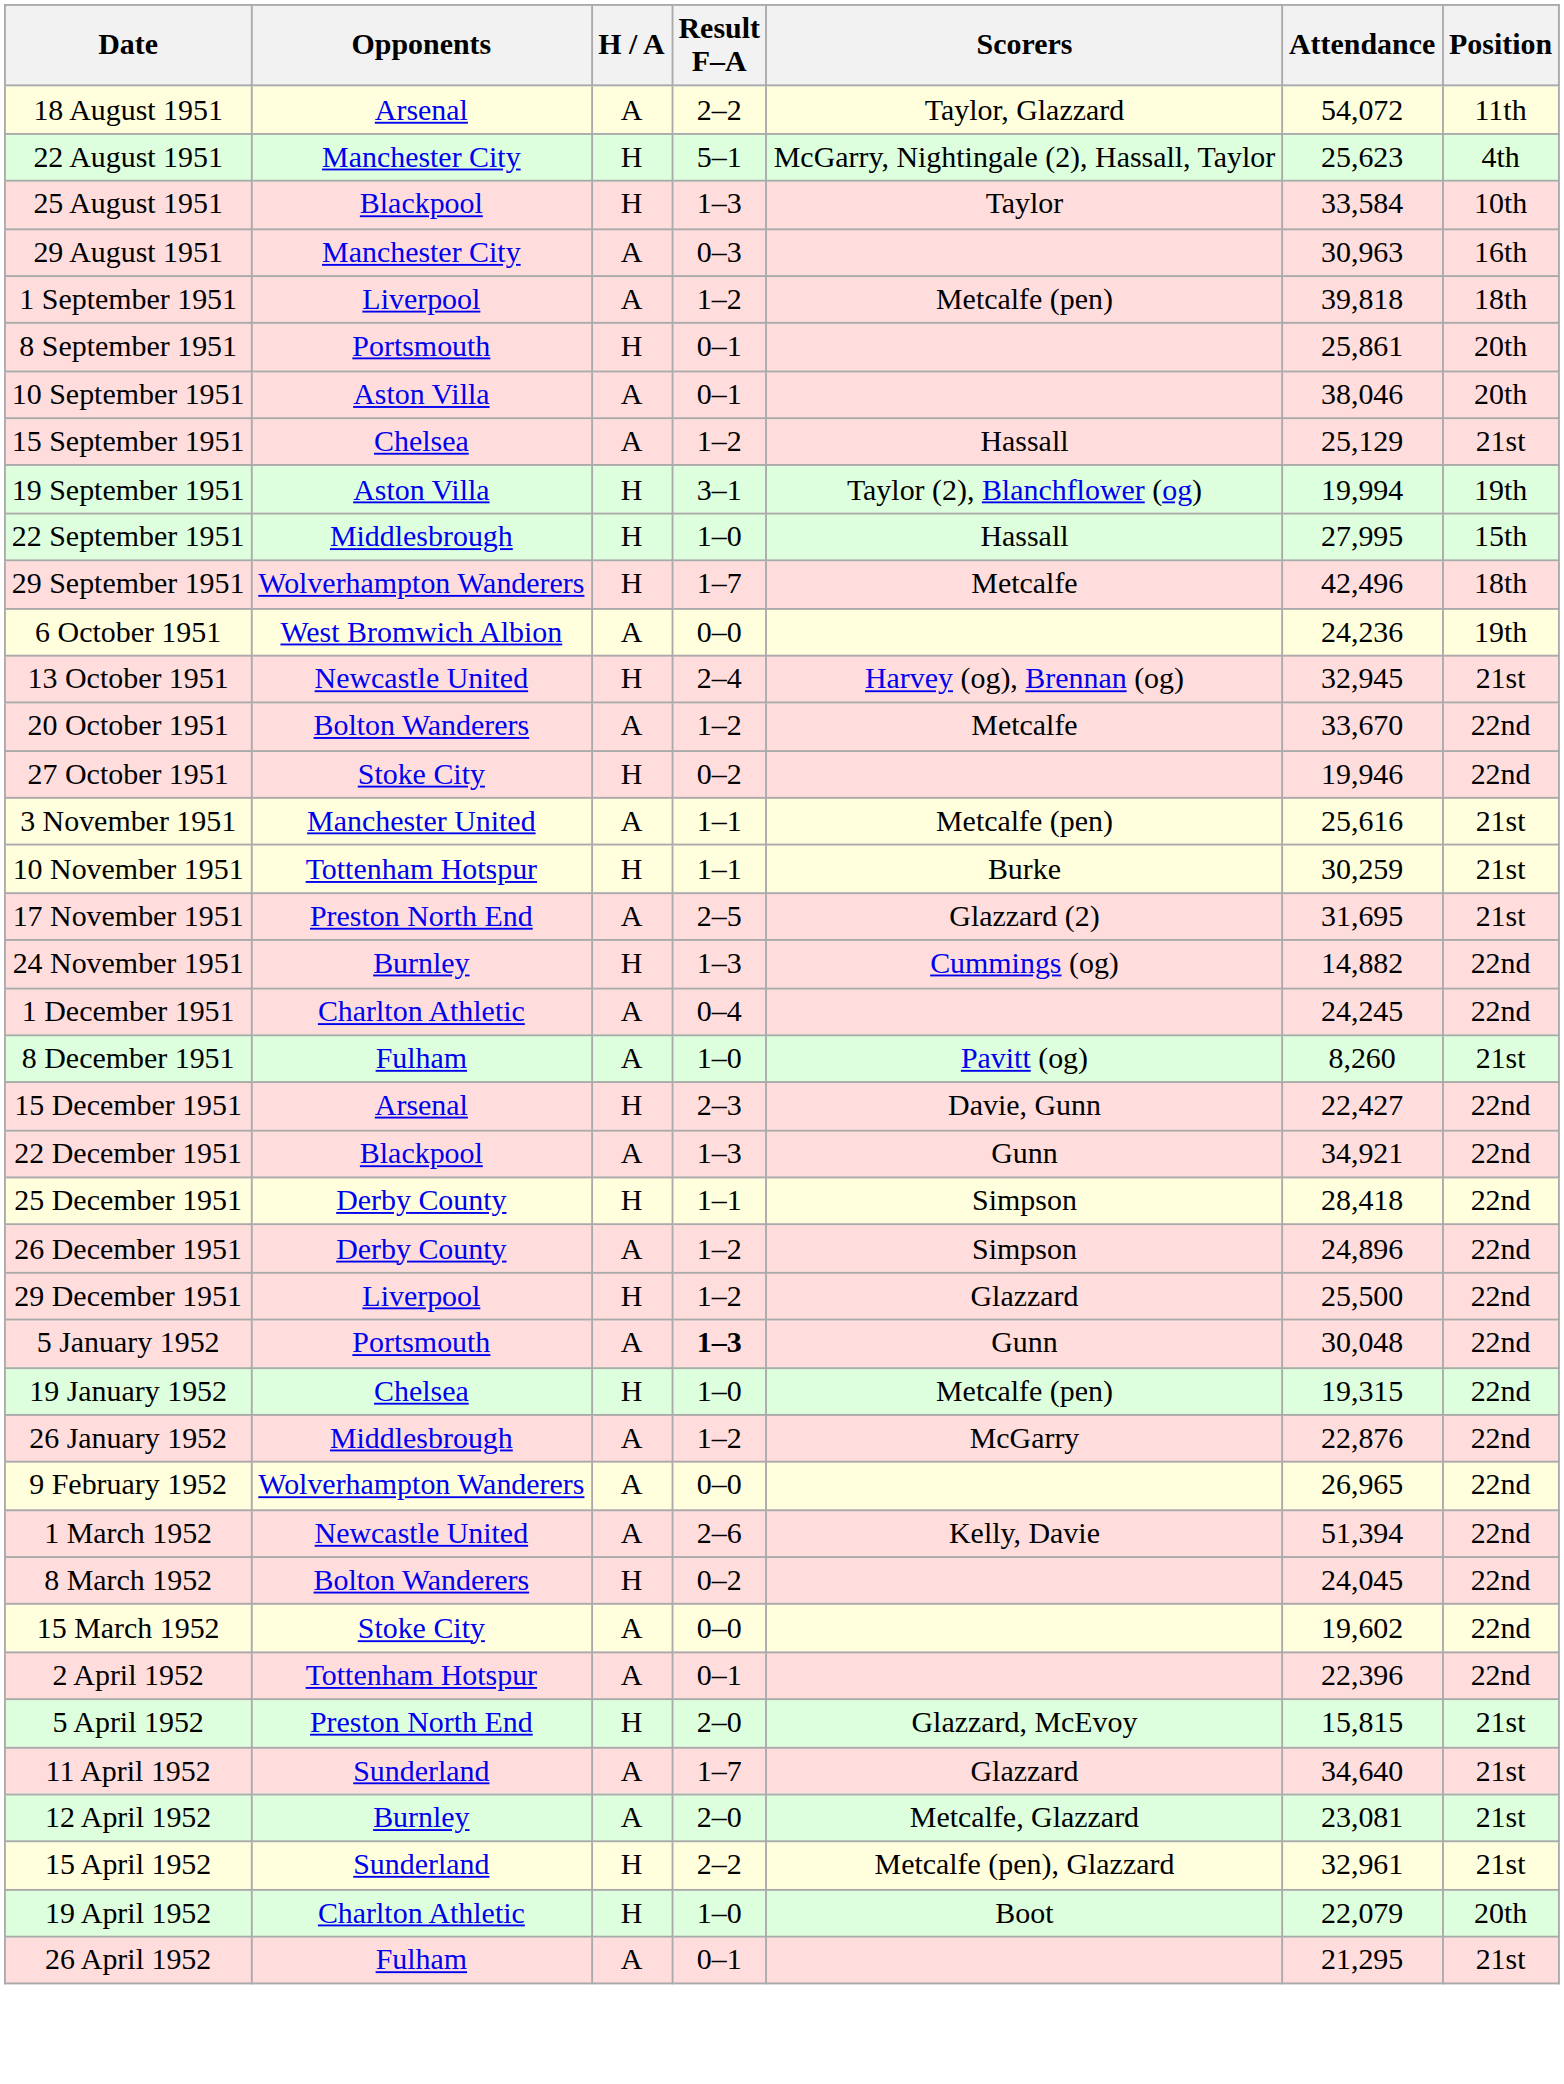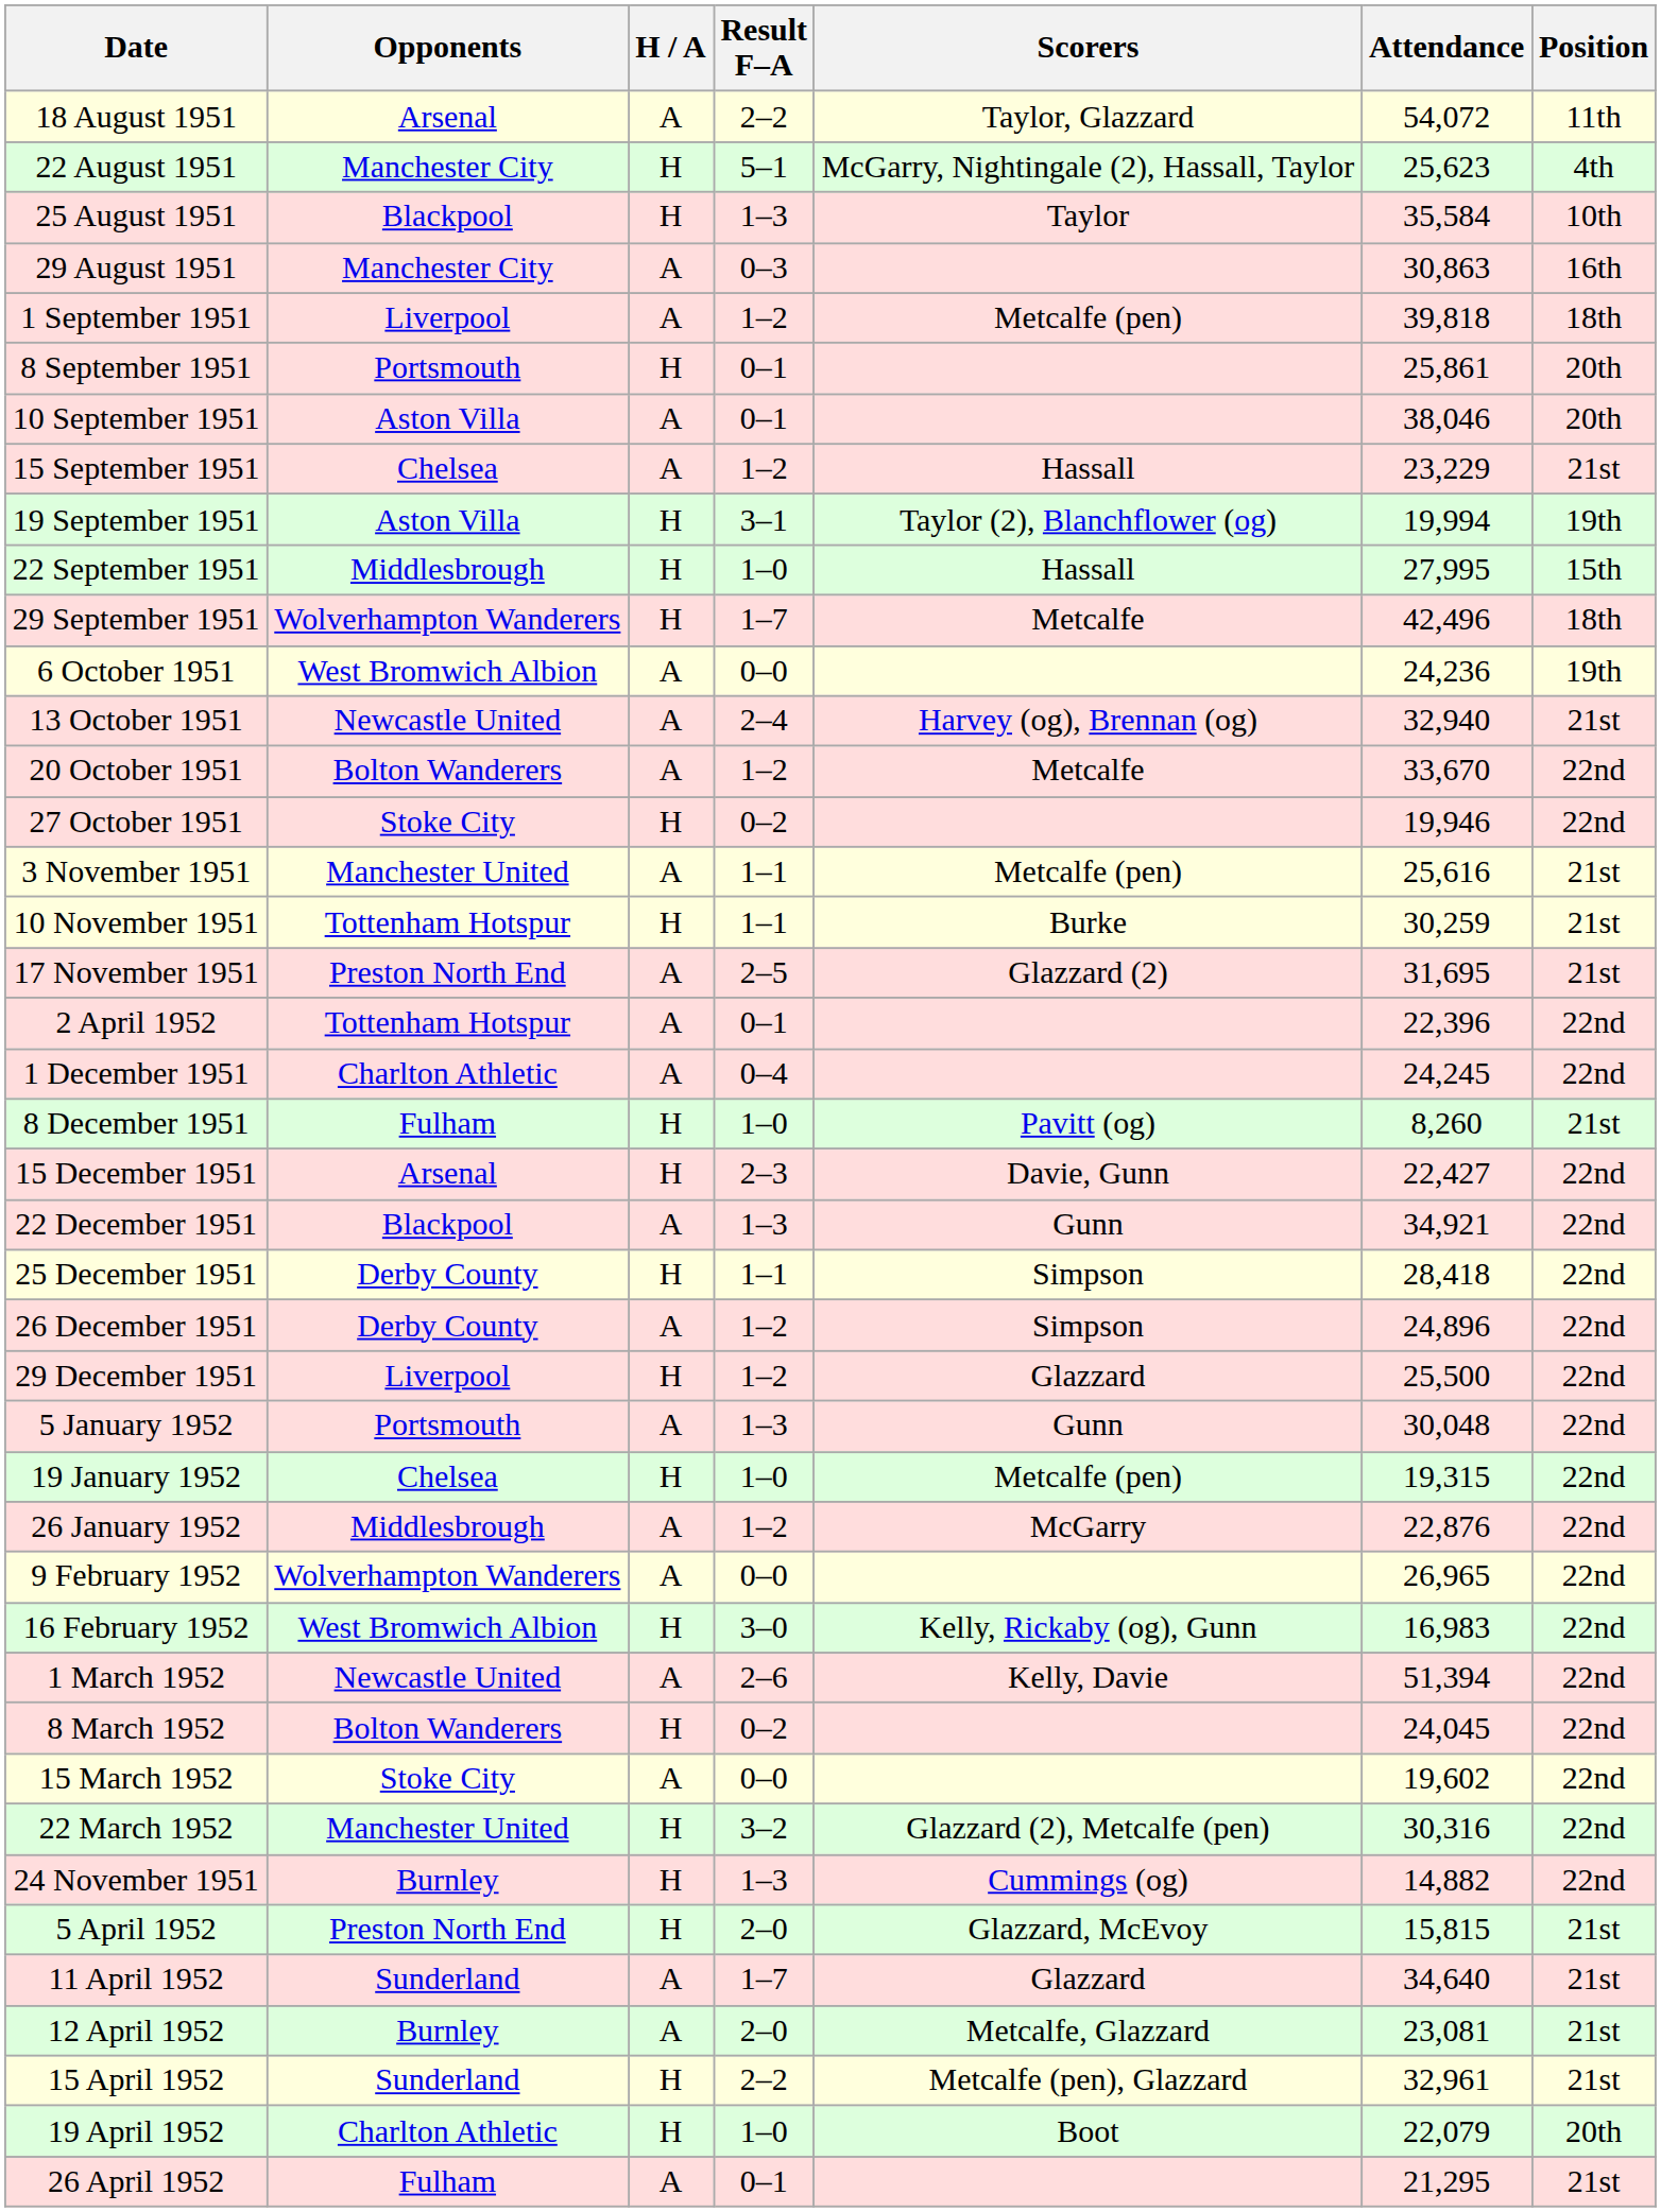 <table class="wikitable" style="text-align:center">
 <tr>
 <th>Date</th>
 <th>Opponents</th>
 <th>H / A</th>
 <th>Result<br>F–A</th>
 <th>Scorers</th>
 <th>Attendance</th>
 <th>Position</th>
 </tr>
 <tr bgcolor="#ffffdd">
 <td>18 August 1951</td>
 <td><a href='#'>Arsenal</a></td>
 <td>A</td>
 <td>2–2</td>
 <td>Taylor, Glazzard</td>
 <td>54,072</td>
 <td>11th</td>
 </tr>
 <tr bgcolor="#ddffdd">
 <td>22 August 1951</td>
 <td><a href='#'>Manchester City</a></td>
 <td>H</td>
 <td>5–1</td>
 <td>McGarry, Nightingale (2), Hassall, Taylor</td>
 <td>25,623</td>
 <td>4th</td>
 </tr>
 <tr bgcolor="#ffdddd">
 <td>25 August 1951</td>
 <td><a href='#'>Blackpool</a></td>
 <td>H</td>
 <td>1–3</td>
 <td>Taylor</td>
-<td>33,584</td>
+<td>35,584</td>
 <td>10th</td>
 </tr>
 <tr bgcolor="#ffdddd">
 <td>29 August 1951</td>
 <td><a href='#'>Manchester City</a></td>
 <td>A</td>
 <td>0–3</td>
 <td></td>
-<td>30,963</td>
+<td>30,863</td>
 <td>16th</td>
 </tr>
 <tr bgcolor="#ffdddd">
 <td>1 September 1951</td>
 <td><a href='#'>Liverpool</a></td>
 <td>A</td>
 <td>1–2</td>
 <td>Metcalfe (pen)</td>
 <td>39,818</td>
 <td>18th</td>
 </tr>
 <tr bgcolor="#ffdddd">
 <td>8 September 1951</td>
 <td><a href='#'>Portsmouth</a></td>
 <td>H</td>
 <td>0–1</td>
 <td></td>
 <td>25,861</td>
 <td>20th</td>
 </tr>
 <tr bgcolor="#ffdddd">
 <td>10 September 1951</td>
 <td><a href='#'>Aston Villa</a></td>
 <td>A</td>
 <td>0–1</td>
 <td></td>
 <td>38,046</td>
 <td>20th</td>
 </tr>
 <tr bgcolor="#ffdddd">
 <td>15 September 1951</td>
 <td><a href='#'>Chelsea</a></td>
 <td>A</td>
 <td>1–2</td>
 <td>Hassall</td>
-<td>25,129</td>
+<td>23,229</td>
 <td>21st</td>
 </tr>
 <tr bgcolor="#ddffdd">
 <td>19 September 1951</td>
 <td><a href='#'>Aston Villa</a></td>
 <td>H</td>
 <td>3–1</td>
 <td>Taylor (2), <a href='#'>Blanchflower</a> (<a href='#'>og</a>)</td>
 <td>19,994</td>
 <td>19th</td>
 </tr>
 <tr bgcolor="#ddffdd">
 <td>22 September 1951</td>
 <td><a href='#'>Middlesbrough</a></td>
 <td>H</td>
 <td>1–0</td>
 <td>Hassall</td>
 <td>27,995</td>
 <td>15th</td>
 </tr>
 <tr bgcolor="#ffdddd">
 <td>29 September 1951</td>
 <td><a href='#'>Wolverhampton Wanderers</a></td>
 <td>H</td>
 <td>1–7</td>
 <td>Metcalfe</td>
 <td>42,496</td>
 <td>18th</td>
 </tr>
 <tr bgcolor="#ffffdd">
 <td>6 October 1951</td>
 <td><a href='#'>West Bromwich Albion</a></td>
 <td>A</td>
 <td>0–0</td>
 <td></td>
 <td>24,236</td>
 <td>19th</td>
 </tr>
 <tr bgcolor="#ffdddd">
 <td>13 October 1951</td>
 <td><a href='#'>Newcastle United</a></td>
-<td>H</td>
+<td>A</td>
 <td>2–4</td>
 <td><a href='#'>Harvey</a> (og), <a href='#'>Brennan</a> (og)</td>
-<td>32,945</td>
+<td>32,940</td>
 <td>21st</td>
 </tr>
 <tr bgcolor="#ffdddd">
 <td>20 October 1951</td>
 <td><a href='#'>Bolton Wanderers</a></td>
 <td>A</td>
 <td>1–2</td>
 <td>Metcalfe</td>
 <td>33,670</td>
 <td>22nd</td>
 </tr>
 <tr bgcolor="#ffdddd">
 <td>27 October 1951</td>
 <td><a href='#'>Stoke City</a></td>
 <td>H</td>
 <td>0–2</td>
 <td></td>
 <td>19,946</td>
 <td>22nd</td>
 </tr>
 <tr bgcolor="#ffffdd">
 <td>3 November 1951</td>
 <td><a href='#'>Manchester United</a></td>
 <td>A</td>
 <td>1–1</td>
 <td>Metcalfe (pen)</td>
 <td>25,616</td>
 <td>21st</td>
 </tr>
 <tr bgcolor="#ffffdd">
 <td>10 November 1951</td>
 <td><a href='#'>Tottenham Hotspur</a></td>
 <td>H</td>
 <td>1–1</td>
 <td>Burke</td>
 <td>30,259</td>
 <td>21st</td>
 </tr>
 <tr bgcolor="#ffdddd">
 <td>17 November 1951</td>
 <td><a href='#'>Preston North End</a></td>
 <td>A</td>
 <td>2–5</td>
 <td>Glazzard (2)</td>
 <td>31,695</td>
 <td>21st</td>
 </tr>
 <tr bgcolor="#ffdddd">
-<td>24 November 1951</td>
-<td><a href='#'>Burnley</a></td>
-<td>H</td>
-<td>1–3</td>
-<td><a href='#'>Cummings</a> (og)</td>
-<td>14,882</td>
+<td>2 April 1952</td>
+<td><a href='#'>Tottenham Hotspur</a></td>
+<td>A</td>
+<td>0–1</td>
+<td></td>
+<td>22,396</td>
 <td>22nd</td>
 </tr>
 <tr bgcolor="#ffdddd">
 <td>1 December 1951</td>
 <td><a href='#'>Charlton Athletic</a></td>
 <td>A</td>
 <td>0–4</td>
 <td></td>
 <td>24,245</td>
 <td>22nd</td>
 </tr>
 <tr bgcolor="#ddffdd">
 <td>8 December 1951</td>
 <td><a href='#'>Fulham</a></td>
-<td>A</td>
+<td>H</td>
 <td>1–0</td>
 <td><a href='#'>Pavitt</a> (og)</td>
 <td>8,260</td>
 <td>21st</td>
 </tr>
 <tr bgcolor="#ffdddd">
 <td>15 December 1951</td>
 <td><a href='#'>Arsenal</a></td>
 <td>H</td>
 <td>2–3</td>
 <td>Davie, Gunn</td>
 <td>22,427</td>
 <td>22nd</td>
 </tr>
 <tr bgcolor="#ffdddd">
 <td>22 December 1951</td>
 <td><a href='#'>Blackpool</a></td>
 <td>A</td>
 <td>1–3</td>
 <td>Gunn</td>
 <td>34,921</td>
 <td>22nd</td>
 </tr>
 <tr bgcolor="#ffffdd">
 <td>25 December 1951</td>
 <td><a href='#'>Derby County</a></td>
 <td>H</td>
 <td>1–1</td>
 <td>Simpson</td>
 <td>28,418</td>
 <td>22nd</td>
 </tr>
 <tr bgcolor="#ffdddd">
 <td>26 December 1951</td>
 <td><a href='#'>Derby County</a></td>
 <td>A</td>
 <td>1–2</td>
 <td>Simpson</td>
 <td>24,896</td>
 <td>22nd</td>
 </tr>
 <tr bgcolor="#ffdddd">
 <td>29 December 1951</td>
 <td><a href='#'>Liverpool</a></td>
 <td>H</td>
 <td>1–2</td>
 <td>Glazzard</td>
 <td>25,500</td>
 <td>22nd</td>
 </tr>
 <tr bgcolor="#ffdddd">
 <td>5 January 1952</td>
 <td><a href='#'>Portsmouth</a></td>
 <td>A</td>
-<td><strong>1–3</strong></td>
+<td>1–3</td>
 <td>Gunn</td>
 <td>30,048</td>
 <td>22nd</td>
 </tr>
 <tr bgcolor="#ddffdd">
 <td>19 January 1952</td>
 <td><a href='#'>Chelsea</a></td>
 <td>H</td>
 <td>1–0</td>
 <td>Metcalfe (pen)</td>
 <td>19,315</td>
 <td>22nd</td>
 </tr>
 <tr bgcolor="#ffdddd">
 <td>26 January 1952</td>
 <td><a href='#'>Middlesbrough</a></td>
 <td>A</td>
 <td>1–2</td>
 <td>McGarry</td>
 <td>22,876</td>
 <td>22nd</td>
 </tr>
 <tr bgcolor="#ffffdd">
 <td>9 February 1952</td>
 <td><a href='#'>Wolverhampton Wanderers</a></td>
 <td>A</td>
 <td>0–0</td>
 <td></td>
 <td>26,965</td>
 <td>22nd</td>
 </tr>
+<tr bgcolor="#ddffdd">
+<td>16 February 1952</td>
+<td><a href='#'>West Bromwich Albion</a></td>
+<td>H</td>
+<td>3–0</td>
+<td>Kelly, <a href='#'>Rickaby</a> (og), Gunn</td>
+<td>16,983</td>
+<td>22nd</td>
+</tr>
 <tr bgcolor="#ffdddd">
 <td>1 March 1952</td>
 <td><a href='#'>Newcastle United</a></td>
 <td>A</td>
 <td>2–6</td>
 <td>Kelly, Davie</td>
 <td>51,394</td>
 <td>22nd</td>
 </tr>
 <tr bgcolor="#ffdddd">
 <td>8 March 1952</td>
 <td><a href='#'>Bolton Wanderers</a></td>
 <td>H</td>
 <td>0–2</td>
 <td></td>
 <td>24,045</td>
 <td>22nd</td>
 </tr>
 <tr bgcolor="#ffffdd">
 <td>15 March 1952</td>
 <td><a href='#'>Stoke City</a></td>
 <td>A</td>
 <td>0–0</td>
 <td></td>
 <td>19,602</td>
 <td>22nd</td>
 </tr>
+<tr bgcolor="#ddffdd">
+<td>22 March 1952</td>
+<td><a href='#'>Manchester United</a></td>
+<td>H</td>
+<td>3–2</td>
+<td>Glazzard (2), Metcalfe (pen)</td>
+<td>30,316</td>
+<td>22nd</td>
+</tr>
 <tr bgcolor="#ffdddd">
-<td>2 April 1952</td>
-<td><a href='#'>Tottenham Hotspur</a></td>
-<td>A</td>
-<td>0–1</td>
-<td></td>
-<td>22,396</td>
+<td>24 November 1951</td>
+<td><a href='#'>Burnley</a></td>
+<td>H</td>
+<td>1–3</td>
+<td><a href='#'>Cummings</a> (og)</td>
+<td>14,882</td>
 <td>22nd</td>
 </tr>
 <tr bgcolor="#ddffdd">
 <td>5 April 1952</td>
 <td><a href='#'>Preston North End</a></td>
 <td>H</td>
 <td>2–0</td>
 <td>Glazzard, McEvoy</td>
 <td>15,815</td>
 <td>21st</td>
 </tr>
 <tr bgcolor="#ffdddd">
 <td>11 April 1952</td>
 <td><a href='#'>Sunderland</a></td>
 <td>A</td>
 <td>1–7</td>
 <td>Glazzard</td>
 <td>34,640</td>
 <td>21st</td>
 </tr>
 <tr bgcolor="#ddffdd">
 <td>12 April 1952</td>
 <td><a href='#'>Burnley</a></td>
 <td>A</td>
 <td>2–0</td>
 <td>Metcalfe, Glazzard</td>
 <td>23,081</td>
 <td>21st</td>
 </tr>
 <tr bgcolor="#ffffdd">
 <td>15 April 1952</td>
 <td><a href='#'>Sunderland</a></td>
 <td>H</td>
 <td>2–2</td>
 <td>Metcalfe (pen), Glazzard</td>
 <td>32,961</td>
 <td>21st</td>
 </tr>
 <tr bgcolor="#ddffdd">
 <td>19 April 1952</td>
 <td><a href='#'>Charlton Athletic</a></td>
 <td>H</td>
 <td>1–0</td>
 <td>Boot</td>
 <td>22,079</td>
 <td>20th</td>
 </tr>
 <tr bgcolor="#ffdddd">
 <td>26 April 1952</td>
 <td><a href='#'>Fulham</a></td>
 <td>A</td>
 <td>0–1</td>
 <td></td>
 <td>21,295</td>
 <td>21st</td>
 </tr>
 </table>
